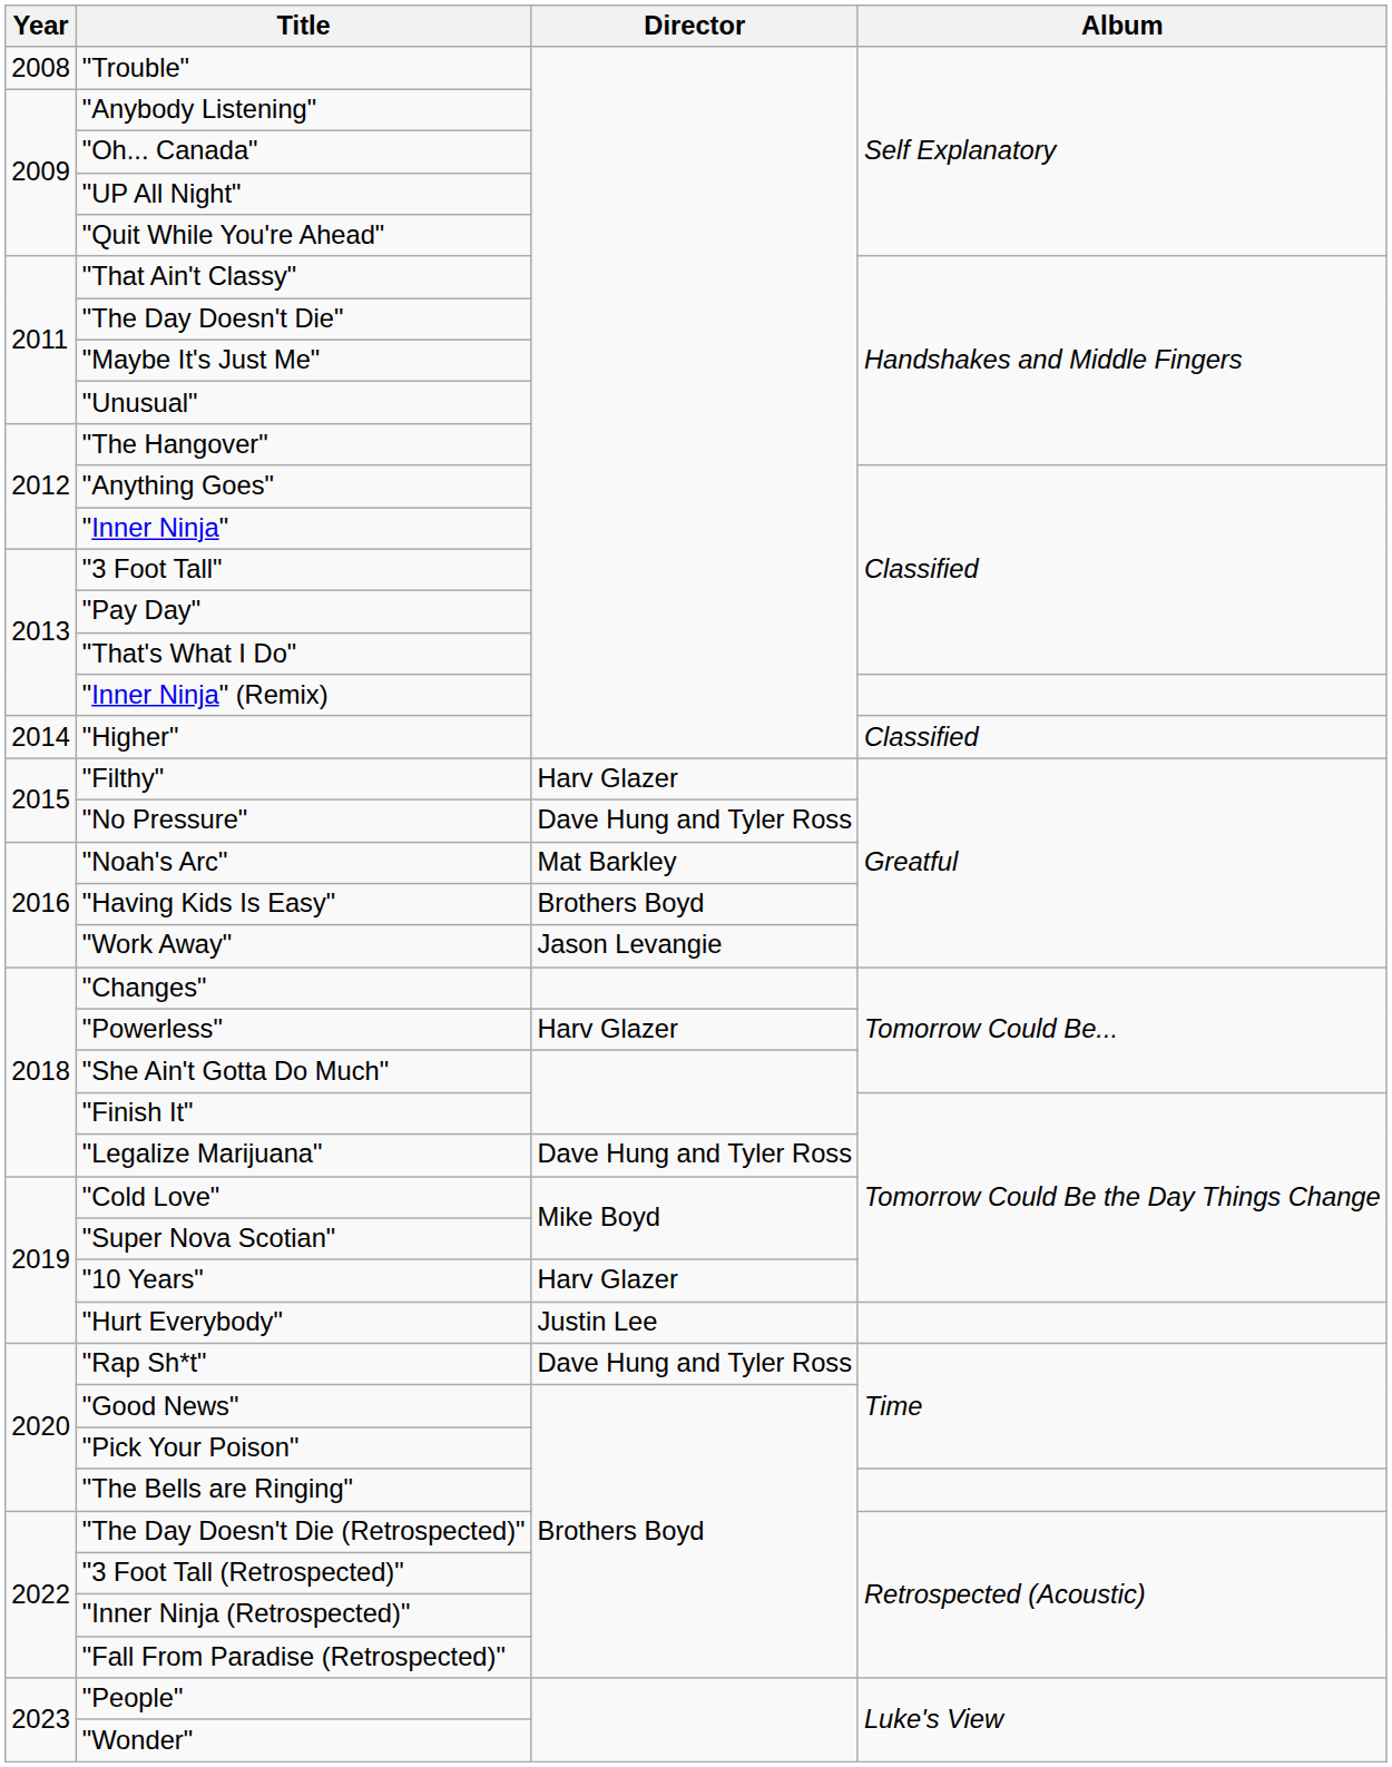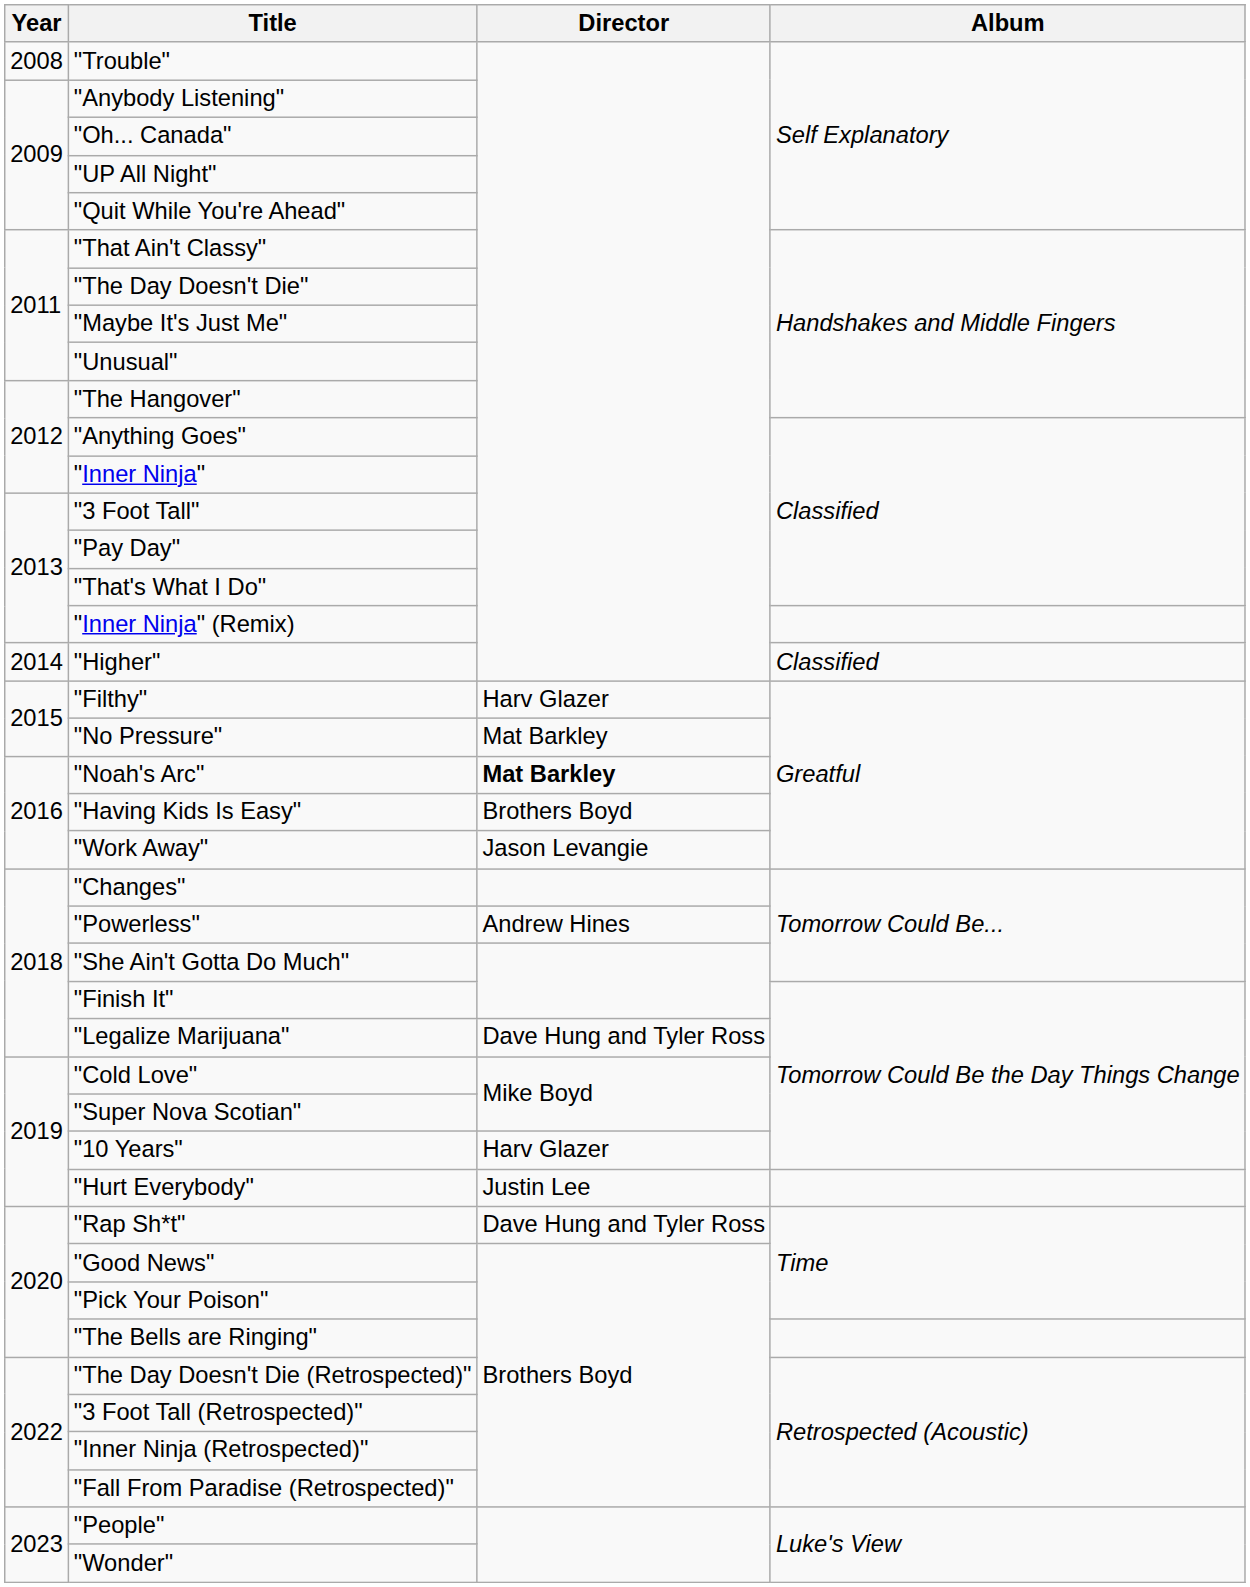 <table class="wikitable">
 <tr>
 <th>Year</th>
 <th>Title</th>
 <th>Director</th>
 <th>Album</th>
 </tr>
 <tr>
 <td>2008</td>
 <td>"Trouble"</td>
 <td rowspan=17></td>
 <td rowspan=5><em>Self Explanatory</em></td>
 </tr>
 <tr>
 <td rowspan=4>2009</td>
 <td>"Anybody Listening"</td>
 </tr>
 <tr>
 <td>"Oh... Canada"</td>
 </tr>
 <tr>
 <td>"UP All Night"</td>
 </tr>
 <tr>
 <td>"Quit While You're Ahead"<br> </td>
 </tr>
 <tr>
 <td rowspan=4>2011</td>
 <td>"That Ain't Classy"<br> </td>
 <td rowspan=5><em>Handshakes and Middle Fingers</em></td>
 </tr>
 <tr>
 <td>"The Day Doesn't Die"<br> </td>
 </tr>
 <tr>
 <td>"Maybe It's Just Me"<br> </td>
 </tr>
 <tr>
 <td>"Unusual"<br> </td>
 </tr>
 <tr>
 <td rowspan=3>2012</td>
 <td>"The Hangover"<br> </td>
 </tr>
 <tr>
 <td>"Anything Goes"<br> </td>
 <td rowspan=5><em>Classified</em></td>
 </tr>
 <tr>
 <td>"<a href='#'>Inner Ninja</a>"<br> </td>
 </tr>
 <tr>
 <td rowspan=4>2013</td>
 <td>"3 Foot Tall"</td>
 </tr>
 <tr>
 <td>"Pay Day"</td>
 </tr>
 <tr>
 <td>"That's What I Do"</td>
 </tr>
 <tr>
 <td>"<a href='#'>Inner Ninja</a>" (Remix)<br> </td>
 <td></td>
 </tr>
 <tr>
 <td>2014</td>
 <td>"Higher"<br> </td>
 <td><em>Classified</em></td>
 </tr>
 <tr>
 <td rowspan=2>2015</td>
 <td>"Filthy"<br> </td>
 <td>Harv Glazer</td>
 <td rowspan=5><em>Greatful</em></td>
 </tr>
 <tr>
 <td>"No Pressure"<br> </td>
-<td>Dave Hung and Tyler Ross</td>
+<td>Mat Barkley</td>
 </tr>
 <tr>
 <td rowspan=3>2016</td>
 <td>"Noah's Arc"<br> </td>
-<td>Mat Barkley</td>
+<td><strong>Mat Barkley</strong></td>
 </tr>
 <tr>
 <td>"Having Kids Is Easy"</td>
 <td>Brothers Boyd</td>
 </tr>
 <tr>
 <td>"Work Away"<br> </td>
 <td>Jason Levangie</td>
 </tr>
 <tr>
 <td rowspan=5>2018</td>
 <td>"Changes"<br> </td>
 <td></td>
 <td rowspan=3><em>Tomorrow Could Be...</em></td>
 </tr>
 <tr>
 <td>"Powerless"</td>
-<td>Harv Glazer</td>
+<td>Andrew Hines</td>
 </tr>
 <tr>
 <td>"She Ain't Gotta Do Much"</td>
 <td rowspan=2></td>
 </tr>
 <tr>
 <td>"Finish It"</td>
 <td rowspan=5><em>Tomorrow Could Be the Day Things Change</em></td>
 </tr>
 <tr>
 <td>"Legalize Marijuana"</td>
 <td>Dave Hung and Tyler Ross</td>
 </tr>
 <tr>
 <td rowspan=4>2019</td>
 <td>"Cold Love"<br> </td>
 <td rowspan=2>Mike Boyd</td>
 </tr>
 <tr>
 <td>"Super Nova Scotian"</td>
 </tr>
 <tr>
 <td>"10 Years"</td>
 <td>Harv Glazer</td>
 </tr>
 <tr>
 <td>"Hurt Everybody"<br> </td>
 <td>Justin Lee</td>
 <td></td>
 </tr>
 <tr>
 <td rowspan=4>2020</td>
 <td>"Rap Sh*t"<br> </td>
 <td>Dave Hung and Tyler Ross</td>
 <td rowspan=3><em>Time</em></td>
 </tr>
 <tr>
 <td>"Good News"<br> </td>
 <td rowspan=7>Brothers Boyd</td>
 </tr>
 <tr>
 <td>"Pick Your Poison"</td>
 </tr>
 <tr>
 <td>"The Bells are Ringing"<br> </td>
 <td></td>
 </tr>
 <tr>
 <td rowspan=4>2022</td>
 <td>"The Day Doesn't Die (Retrospected)"</td>
 <td rowspan=4><em>Retrospected (Acoustic)</em></td>
 </tr>
 <tr>
 <td>"3 Foot Tall (Retrospected)"<br> </td>
 </tr>
 <tr>
 <td>"Inner Ninja (Retrospected)"<br> </td>
 </tr>
 <tr>
 <td>"Fall From Paradise (Retrospected)"</td>
 </tr>
 <tr>
 <td rowspan=2>2023</td>
 <td>"People"</td>
 <td rowspan=2></td>
 <td rowspan=2><em>Luke's View</em></td>
 </tr>
 <tr>
 <td>"Wonder"<br> </td>
 </tr>
 </table>
